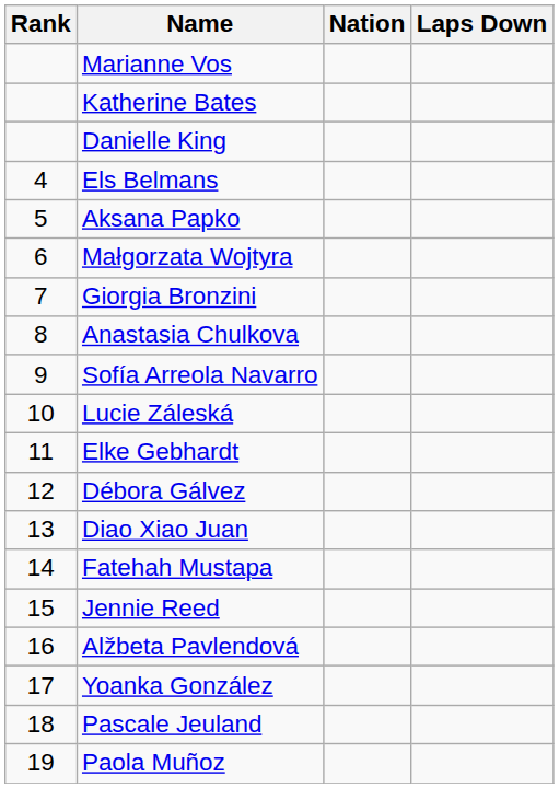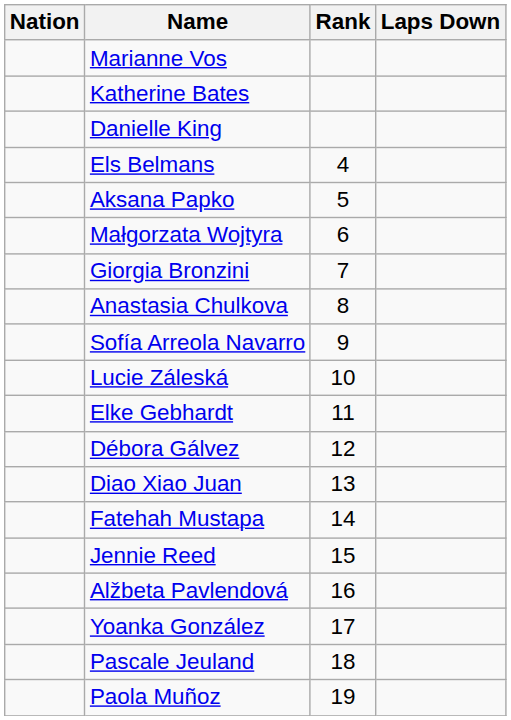 <table class="wikitable sortable" style="text-align:center">
 <tr>
+<th>Nation</th>
+<th>Name</th>
 <th>Rank</th>
-<th>Name</th>
-<th>Nation</th>
 <th>Laps Down</th>
 </tr>
 <tr>
+<td align=left></td>
+<td align=left><a href='#'>Marianne Vos</a></td>
 <td></td>
-<td align=left><a href='#'>Marianne Vos</a></td>
-<td align=left></td>
 <td></td>
 </tr>
 <tr>
+<td align=left></td>
+<td align=left><a href='#'>Katherine Bates</a></td>
 <td></td>
-<td align=left><a href='#'>Katherine Bates</a></td>
-<td align=left></td>
 <td></td>
 </tr>
 <tr>
+<td align=left></td>
+<td align=left><a href='#'>Danielle King</a></td>
 <td></td>
-<td align=left><a href='#'>Danielle King</a></td>
-<td align=left></td>
 <td></td>
 </tr>
 <tr>
+<td align=left></td>
+<td align=left><a href='#'>Els Belmans</a></td>
 <td>4</td>
-<td align=left><a href='#'>Els Belmans</a></td>
-<td align=left></td>
 <td></td>
 </tr>
 <tr>
+<td align=left></td>
+<td align=left><a href='#'>Aksana Papko</a></td>
 <td>5</td>
-<td align=left><a href='#'>Aksana Papko</a></td>
-<td align=left></td>
 <td></td>
 </tr>
 <tr>
+<td align=left></td>
+<td align=left><a href='#'>Małgorzata Wojtyra</a></td>
 <td>6</td>
-<td align=left><a href='#'>Małgorzata Wojtyra</a></td>
-<td align=left></td>
 <td></td>
 </tr>
 <tr>
+<td align=left></td>
+<td align=left><a href='#'>Giorgia Bronzini</a></td>
 <td>7</td>
-<td align=left><a href='#'>Giorgia Bronzini</a></td>
-<td align=left></td>
 <td></td>
 </tr>
 <tr>
+<td align=left></td>
+<td align=left><a href='#'>Anastasia Chulkova</a></td>
 <td>8</td>
-<td align=left><a href='#'>Anastasia Chulkova</a></td>
-<td align=left></td>
 <td></td>
 </tr>
 <tr>
+<td align=left></td>
+<td align=left><a href='#'>Sofía Arreola Navarro</a></td>
 <td>9</td>
-<td align=left><a href='#'>Sofía Arreola Navarro</a></td>
-<td align=left></td>
 <td></td>
 </tr>
 <tr>
+<td align=left></td>
+<td align=left><a href='#'>Lucie Záleská</a></td>
 <td>10</td>
-<td align=left><a href='#'>Lucie Záleská</a></td>
-<td align=left></td>
 <td></td>
 </tr>
 <tr>
+<td align=left></td>
+<td align=left><a href='#'>Elke Gebhardt</a></td>
 <td>11</td>
-<td align=left><a href='#'>Elke Gebhardt</a></td>
-<td align=left></td>
 <td></td>
 </tr>
 <tr>
+<td align=left></td>
+<td align=left><a href='#'>Débora Gálvez</a></td>
 <td>12</td>
-<td align=left><a href='#'>Débora Gálvez</a></td>
-<td align=left></td>
 <td></td>
 </tr>
 <tr>
+<td align=left></td>
+<td align=left><a href='#'>Diao Xiao Juan</a></td>
 <td>13</td>
-<td align=left><a href='#'>Diao Xiao Juan</a></td>
-<td align=left></td>
 <td></td>
 </tr>
 <tr>
+<td align=left></td>
+<td align=left><a href='#'>Fatehah Mustapa</a></td>
 <td>14</td>
-<td align=left><a href='#'>Fatehah Mustapa</a></td>
-<td align=left></td>
 <td></td>
 </tr>
 <tr>
+<td align=left></td>
+<td align=left><a href='#'>Jennie Reed</a></td>
 <td>15</td>
-<td align=left><a href='#'>Jennie Reed</a></td>
-<td align=left></td>
 <td></td>
 </tr>
 <tr>
+<td align=left></td>
+<td align=left><a href='#'>Alžbeta Pavlendová</a></td>
 <td>16</td>
-<td align=left><a href='#'>Alžbeta Pavlendová</a></td>
-<td align=left></td>
 <td></td>
 </tr>
 <tr>
+<td align=left></td>
+<td align=left><a href='#'>Yoanka González</a></td>
 <td>17</td>
-<td align=left><a href='#'>Yoanka González</a></td>
-<td align=left></td>
 <td></td>
 </tr>
 <tr>
+<td align=left></td>
+<td align=left><a href='#'>Pascale Jeuland</a></td>
 <td>18</td>
-<td align=left><a href='#'>Pascale Jeuland</a></td>
-<td align=left></td>
 <td></td>
 </tr>
 <tr>
+<td align=left></td>
+<td align=left><a href='#'>Paola Muñoz</a></td>
 <td>19</td>
-<td align=left><a href='#'>Paola Muñoz</a></td>
-<td align=left></td>
 <td></td>
 </tr>
 </table>
